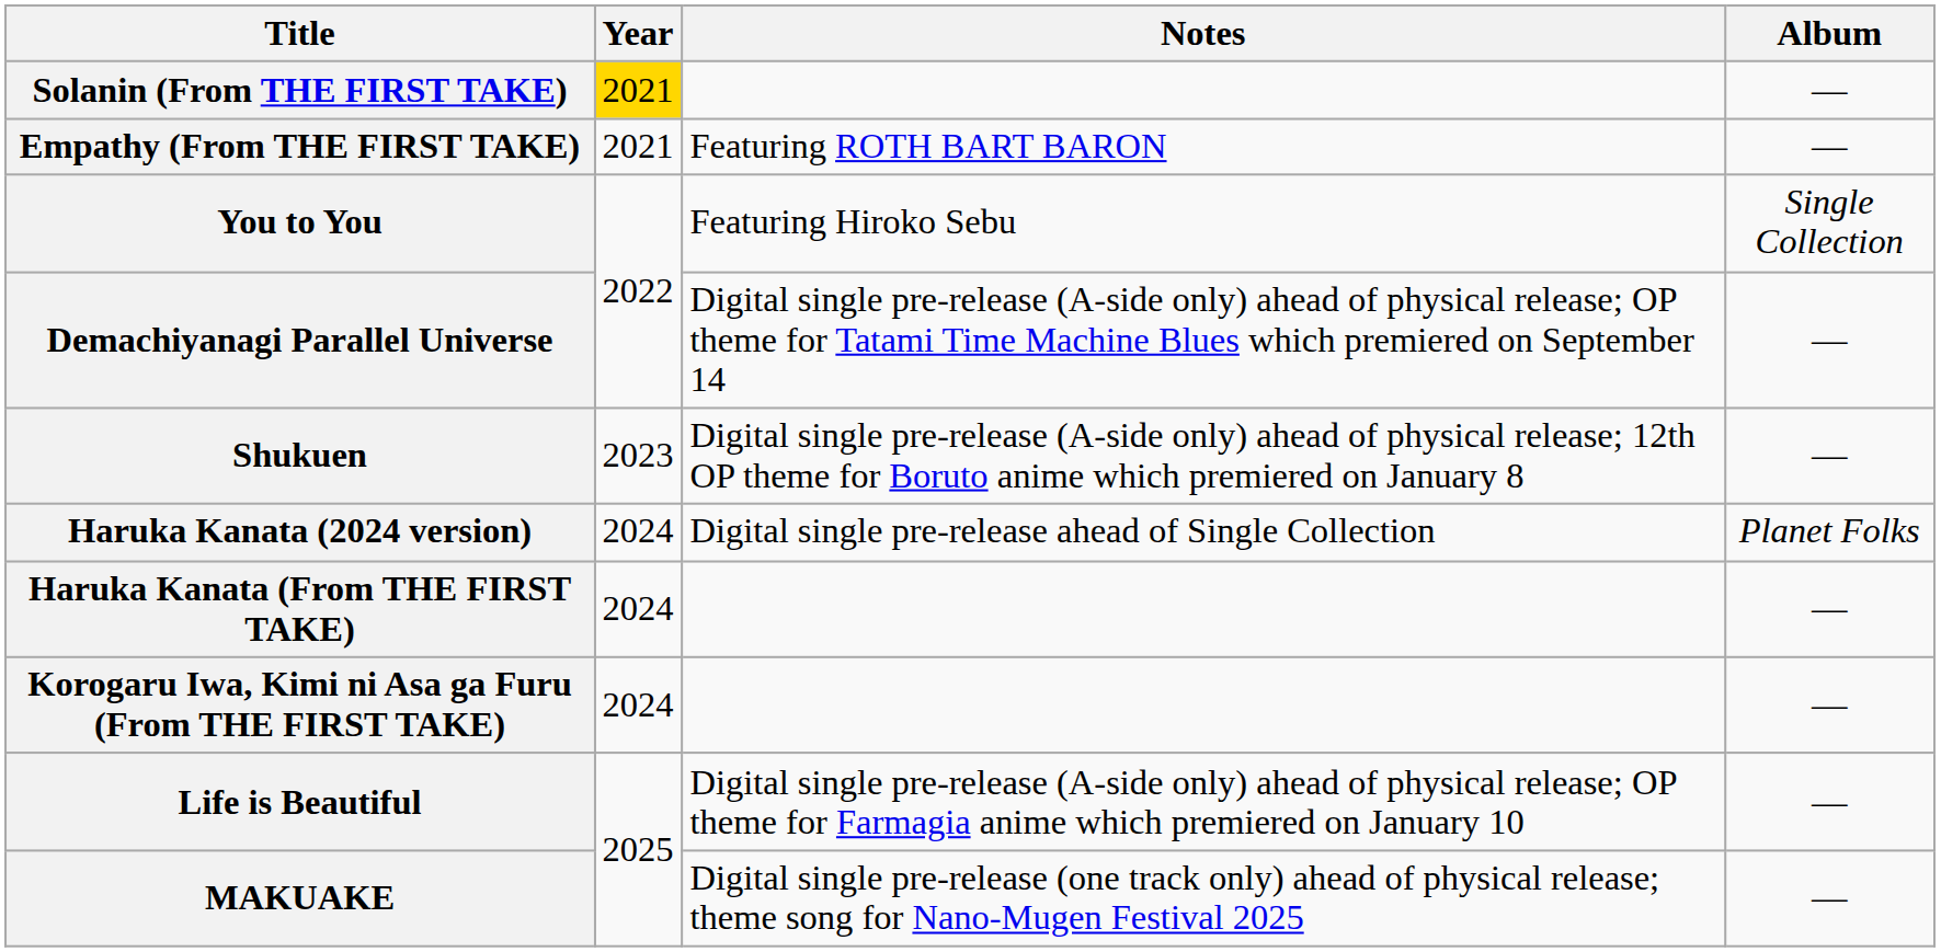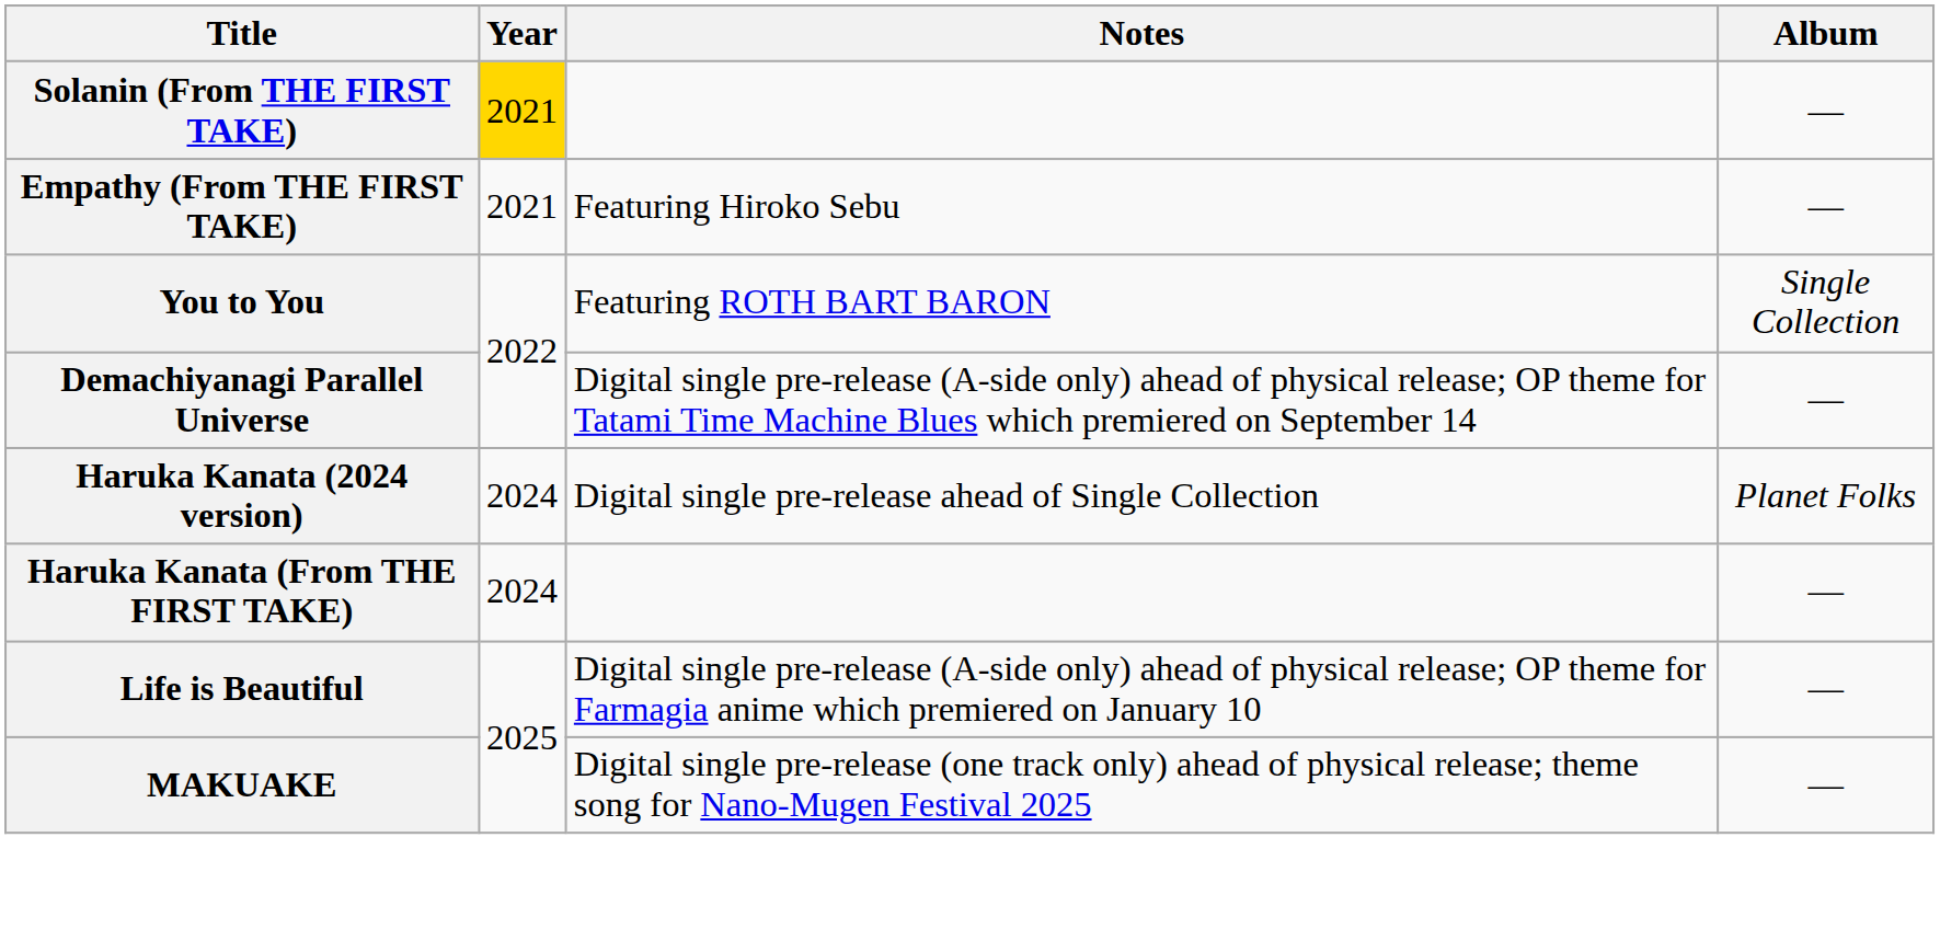 <table class="wikitable plainrowheaders">
 <tr>
 <th scope="col">Title</th>
 <th scope="col" style="width:2em;">Year</th>
 <th scope="col">Notes</th>
 <th scope="col">Album</th>
 </tr>
 <tr>
 <th scope="row">Solanin (From <a href='#'>THE FIRST TAKE</a>)</th>
 <td style="background: gold;">2021</td>
 <td></td>
 <td align="center">—</td>
 </tr>
 <tr>
 <th scope="row">Empathy (From THE FIRST TAKE)</th>
 <td>2021</td>
-<td>Featuring <a href='#'>ROTH BART BARON</a></td>
+<td>Featuring Hiroko Sebu</td>
 <td align="center">—</td>
 </tr>
 <tr>
 <th scope="row">You to You</th>
 <td rowspan="2">2022</td>
-<td>Featuring Hiroko Sebu</td>
+<td>Featuring <a href='#'>ROTH BART BARON</a></td>
 <td align="center"><em>Single Collection</em></td>
 </tr>
 <tr>
 <th scope="row">Demachiyanagi Parallel Universe</th>
 <td>Digital single pre-release (A-side only) ahead of physical release; OP theme for <a href='#'>Tatami Time Machine Blues</a> which premiered on September 14</td>
-<td align="center">—</td>
-</tr>
-<tr>
-<th scope="row">Shukuen</th>
-<td>2023</td>
-<td>Digital single pre-release (A-side only) ahead of physical release; 12th OP theme for <a href='#'>Boruto</a> anime which premiered on January 8</td>
 <td align="center">—</td>
 </tr>
 <tr>
 <th scope="row">Haruka Kanata (2024 version)</th>
 <td>2024</td>
 <td>Digital single pre-release ahead of Single Collection</td>
 <td align="center"><em>Planet Folks</em></td>
 </tr>
 <tr>
 <th scope="row">Haruka Kanata (From THE FIRST TAKE)</th>
-<td>2024</td>
-<td></td>
-<td align="center">—</td>
-</tr>
-<tr>
-<th scope="row">Korogaru Iwa, Kimi ni Asa ga Furu (From THE FIRST TAKE)</th>
 <td>2024</td>
 <td></td>
 <td align="center">—</td>
 </tr>
 <tr>
 <th scope="row">Life is Beautiful</th>
 <td rowspan="2">2025</td>
 <td>Digital single pre-release (A-side only) ahead of physical release; OP theme for <a href='#'>Farmagia</a> anime which premiered on January 10</td>
 <td align="center">—</td>
 </tr>
 <tr>
 <th scope="row">MAKUAKE</th>
 <td>Digital single pre-release (one track only) ahead of physical release; theme song for <a href='#'>Nano-Mugen Festival 2025</a></td>
 <td align="center">—</td>
 </tr>
 </table>
